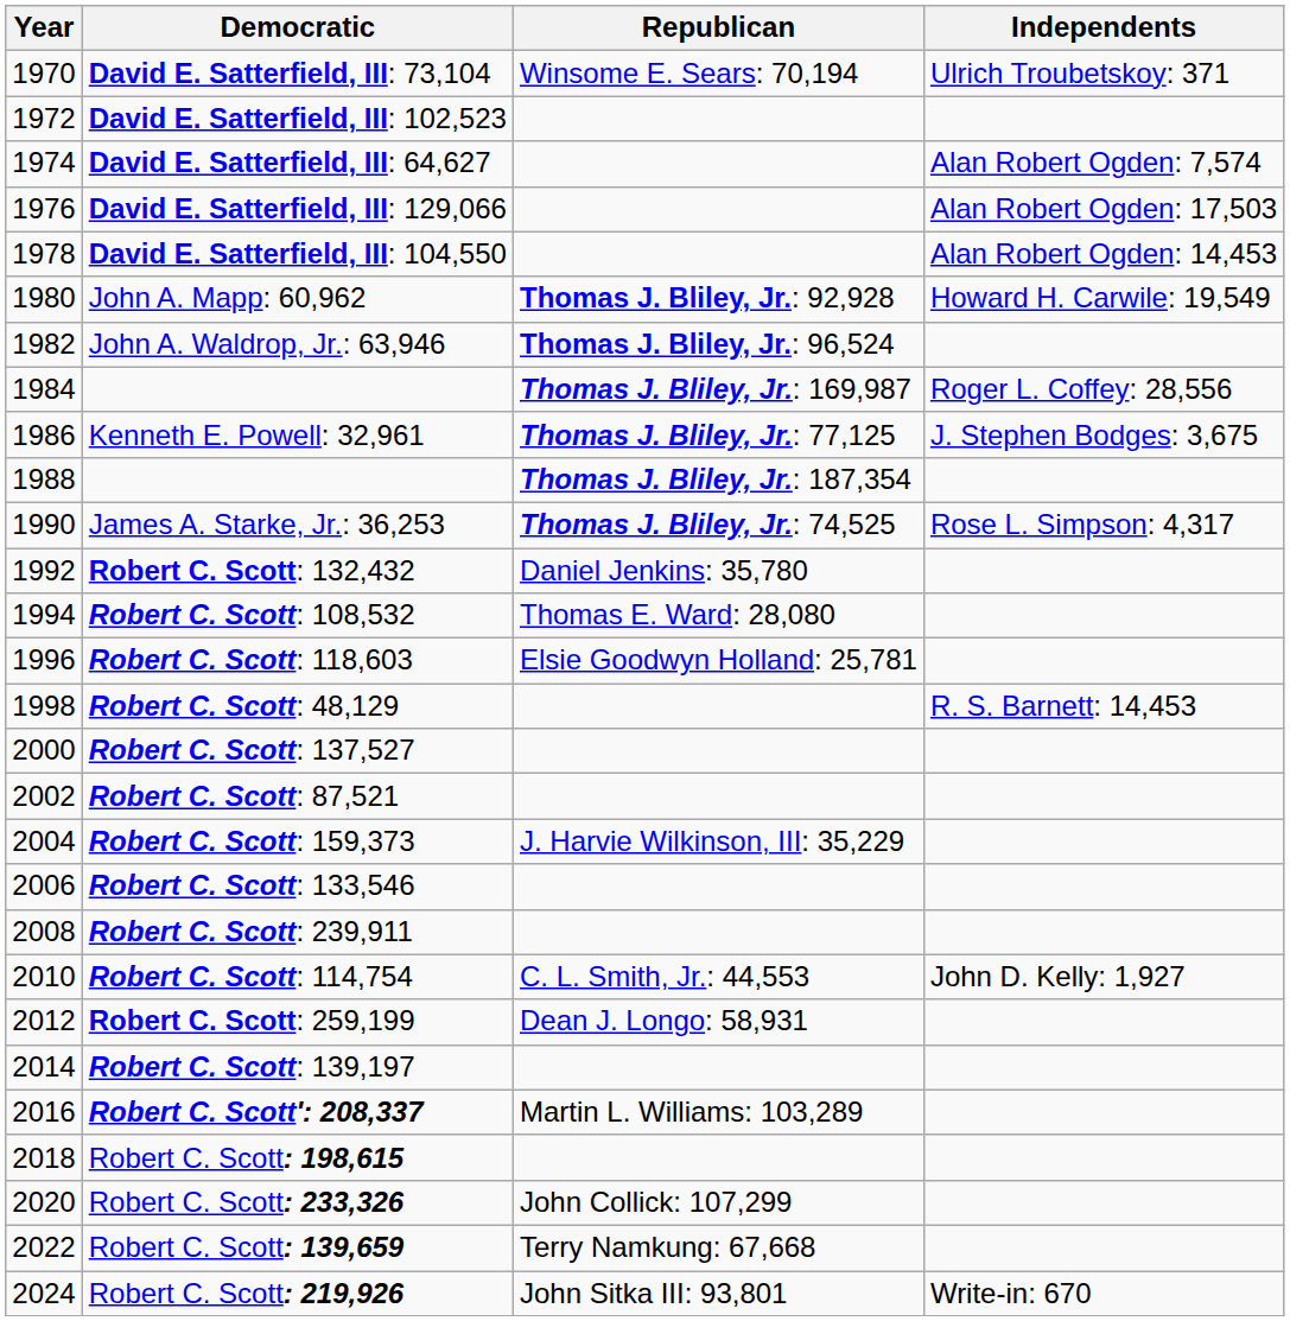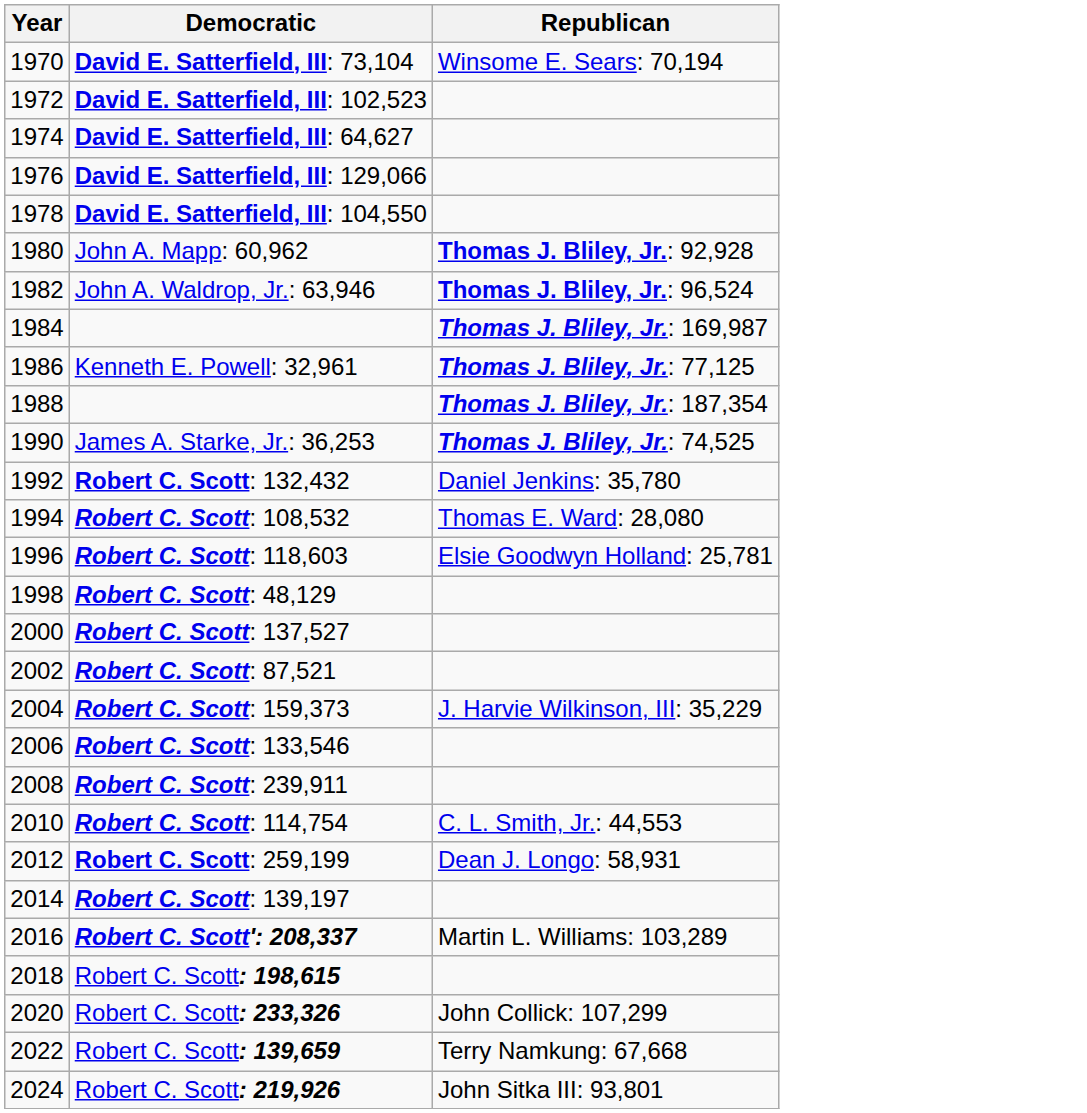 <table class=wikitable>
 <tr>
 <th>Year</th>
 <th>Democratic</th>
 <th>Republican</th>
-<th>Independents</th>
 </tr>
 <tr>
 <td>1970</td>
 <td><strong><a href='#'>David E. Satterfield, III</a></strong>: 73,104</td>
 <td><a href='#'>Winsome E. Sears</a>: 70,194</td>
-<td><a href='#'>Ulrich Troubetskoy</a>: 371</td>
 </tr>
 <tr>
 <td>1972</td>
 <td><strong><a href='#'>David E. Satterfield, III</a></strong>: 102,523</td>
 <td></td>
-<td> </td>
 </tr>
 <tr>
 <td>1974</td>
 <td><strong><a href='#'>David E. Satterfield, III</a></strong>: 64,627</td>
 <td></td>
-<td><a href='#'>Alan Robert Ogden</a>: 7,574</td>
 </tr>
 <tr>
 <td>1976</td>
 <td><strong><a href='#'>David E. Satterfield, III</a></strong>: 129,066</td>
 <td></td>
-<td><a href='#'>Alan Robert Ogden</a>: 17,503</td>
 </tr>
 <tr>
 <td>1978</td>
 <td><strong><a href='#'>David E. Satterfield, III</a></strong>: 104,550</td>
 <td></td>
-<td><a href='#'>Alan Robert Ogden</a>: 14,453</td>
 </tr>
 <tr>
 <td>1980</td>
 <td><a href='#'>John A. Mapp</a>: 60,962</td>
 <td><strong><a href='#'>Thomas J. Bliley, Jr.</a></strong>: 92,928</td>
-<td><a href='#'>Howard H. Carwile</a>: 19,549</td>
 </tr>
 <tr>
 <td>1982</td>
 <td><a href='#'>John A. Waldrop, Jr.</a>: 63,946</td>
 <td><strong><a href='#'>Thomas J. Bliley, Jr.</a></strong>: 96,524</td>
-<td> </td>
 </tr>
 <tr>
 <td>1984</td>
 <td></td>
 <td><strong><em><a href='#'>Thomas J. Bliley, Jr.</a></em></strong>: 169,987</td>
-<td><a href='#'>Roger L. Coffey</a>: 28,556</td>
 </tr>
 <tr>
 <td>1986</td>
 <td><a href='#'>Kenneth E. Powell</a>: 32,961</td>
 <td><strong><em><a href='#'>Thomas J. Bliley, Jr.</a></em></strong>: 77,125</td>
-<td><a href='#'>J. Stephen Bodges</a>: 3,675</td>
 </tr>
 <tr>
 <td>1988</td>
 <td></td>
 <td><strong><em><a href='#'>Thomas J. Bliley, Jr.</a></em></strong>: 187,354</td>
-<td></td>
 </tr>
 <tr>
 <td>1990</td>
 <td><a href='#'>James A. Starke, Jr.</a>: 36,253</td>
 <td><strong><em><a href='#'>Thomas J. Bliley, Jr.</a></em></strong>: 74,525</td>
-<td><a href='#'>Rose L. Simpson</a>: 4,317</td>
 </tr>
 <tr>
 <td>1992</td>
 <td><strong><a href='#'>Robert C. Scott</a></strong>: 132,432</td>
 <td><a href='#'>Daniel Jenkins</a>: 35,780</td>
-<td> </td>
 </tr>
 <tr>
 <td>1994</td>
 <td><strong><em><a href='#'>Robert C. Scott</a></em></strong>: 108,532</td>
 <td><a href='#'>Thomas E. Ward</a>: 28,080</td>
-<td> </td>
 </tr>
 <tr>
 <td>1996</td>
 <td><strong><em><a href='#'>Robert C. Scott</a></em></strong>: 118,603</td>
 <td><a href='#'>Elsie Goodwyn Holland</a>: 25,781</td>
-<td> </td>
 </tr>
 <tr>
 <td>1998</td>
 <td><strong><em><a href='#'>Robert C. Scott</a></em></strong>: 48,129</td>
 <td></td>
-<td><a href='#'>R. S. Barnett</a>: 14,453</td>
 </tr>
 <tr>
 <td>2000</td>
 <td><strong><em><a href='#'>Robert C. Scott</a></em></strong>: 137,527</td>
 <td></td>
-<td> </td>
 </tr>
 <tr>
 <td>2002</td>
 <td><strong><em><a href='#'>Robert C. Scott</a></em></strong>: 87,521</td>
 <td></td>
-<td> </td>
 </tr>
 <tr>
 <td>2004</td>
 <td><strong><em><a href='#'>Robert C. Scott</a></em></strong>: 159,373</td>
 <td><a href='#'>J. Harvie Wilkinson, III</a>: 35,229</td>
-<td> </td>
 </tr>
 <tr>
 <td>2006</td>
 <td><strong><em><a href='#'>Robert C. Scott</a></em></strong>: 133,546</td>
 <td></td>
-<td> </td>
 </tr>
 <tr>
 <td>2008</td>
 <td><strong><em><a href='#'>Robert C. Scott</a></em></strong>: 239,911</td>
 <td></td>
-<td> </td>
 </tr>
 <tr>
 <td>2010</td>
 <td><strong><em><a href='#'>Robert C. Scott</a></em></strong>: 114,754</td>
 <td><a href='#'>C. L. Smith, Jr.</a>: 44,553</td>
-<td>John D. Kelly: 1,927</td>
 </tr>
 <tr>
 <td>2012</td>
 <td><strong><a href='#'>Robert C. Scott</a></strong>:  259,199</td>
 <td><a href='#'>Dean J. Longo</a>:  58,931</td>
-<td> </td>
 </tr>
 <tr>
 <td>2014</td>
 <td><strong><em><a href='#'>Robert C. Scott</a></em></strong>:  139,197</td>
 <td></td>
-<td> </td>
 </tr>
 <tr>
 <td>2016</td>
 <td><strong><em><a href='#'>Robert C. Scott</a><strong>':  208,337</td>
 <td>Martin L. Williams:  103,289</td>
-<td> </td>
 </tr>
 <tr>
 <td>2018</td>
 <td></em></strong><a href='#'>Robert C. Scott</a><strong><em>: 198,615</td>
 <td></td>
-<td> </td>
 </tr>
 <tr>
 <td>2020</td>
 <td></em></strong><a href='#'>Robert C. Scott</a><strong><em>: 233,326</td>
 <td>John Collick: 107,299</td>
-<td> </td>
 </tr>
 <tr>
 <td>2022</td>
 <td></em></strong><a href='#'>Robert C. Scott</a><strong><em>: 139,659</td>
 <td>Terry Namkung: 67,668</td>
-<td> </td>
 </tr>
 <tr>
 <td>2024</td>
 <td></em></strong><a href='#'>Robert C. Scott</a><strong><em>: 219,926</td>
 <td>John Sitka III: 93,801</td>
-<td>Write-in: 670</td>
 </tr>
 </table>
